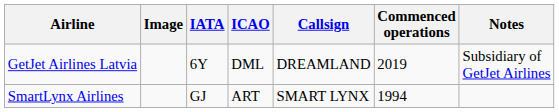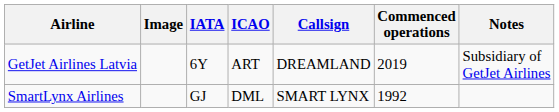 <table class="wikitable sortable">
 <tr valign="middle">
 <th>Airline</th>
 <th>Image</th>
 <th><a href='#'>IATA</a></th>
 <th><a href='#'>ICAO</a></th>
 <th><a href='#'>Callsign</a></th>
 <th>Commenced<br>operations</th>
 <th>Notes</th>
 </tr>
 <tr>
 <td><a href='#'>GetJet Airlines Latvia</a></td>
 <td></td>
 <td>6Y</td>
-<td>DML</td>
+<td>ART</td>
 <td>DREAMLAND</td>
 <td>2019</td>
 <td>Subsidiary of<br><a href='#'>GetJet Airlines</a></td>
 </tr>
 <tr>
 <td><a href='#'>SmartLynx Airlines</a></td>
 <td></td>
 <td>GJ</td>
-<td>ART</td>
+<td>DML</td>
 <td>SMART LYNX</td>
-<td>1994</td>
+<td>1992</td>
 <td></td>
 </tr>
 </table>
